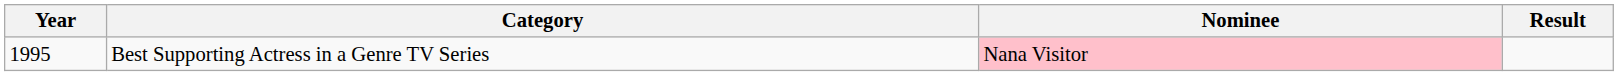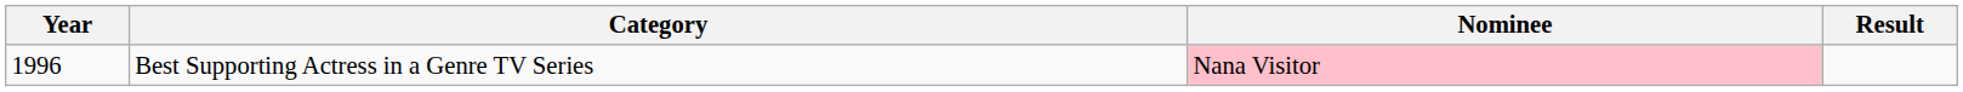 <table class="wikitable">
 <tr>
 <th width="3.5%">Year</th>
 <th width="30%">Category</th>
 <th width="18%">Nominee</th>
 <th width="3.5%">Result</th>
 </tr>
 <tr>
-<td>1995</td>
+<td>1996</td>
 <td>Best Supporting Actress in a Genre TV Series</td>
 <td style="background: pink;">Nana Visitor</td>
 <td></td>
 </tr>
 </table>
